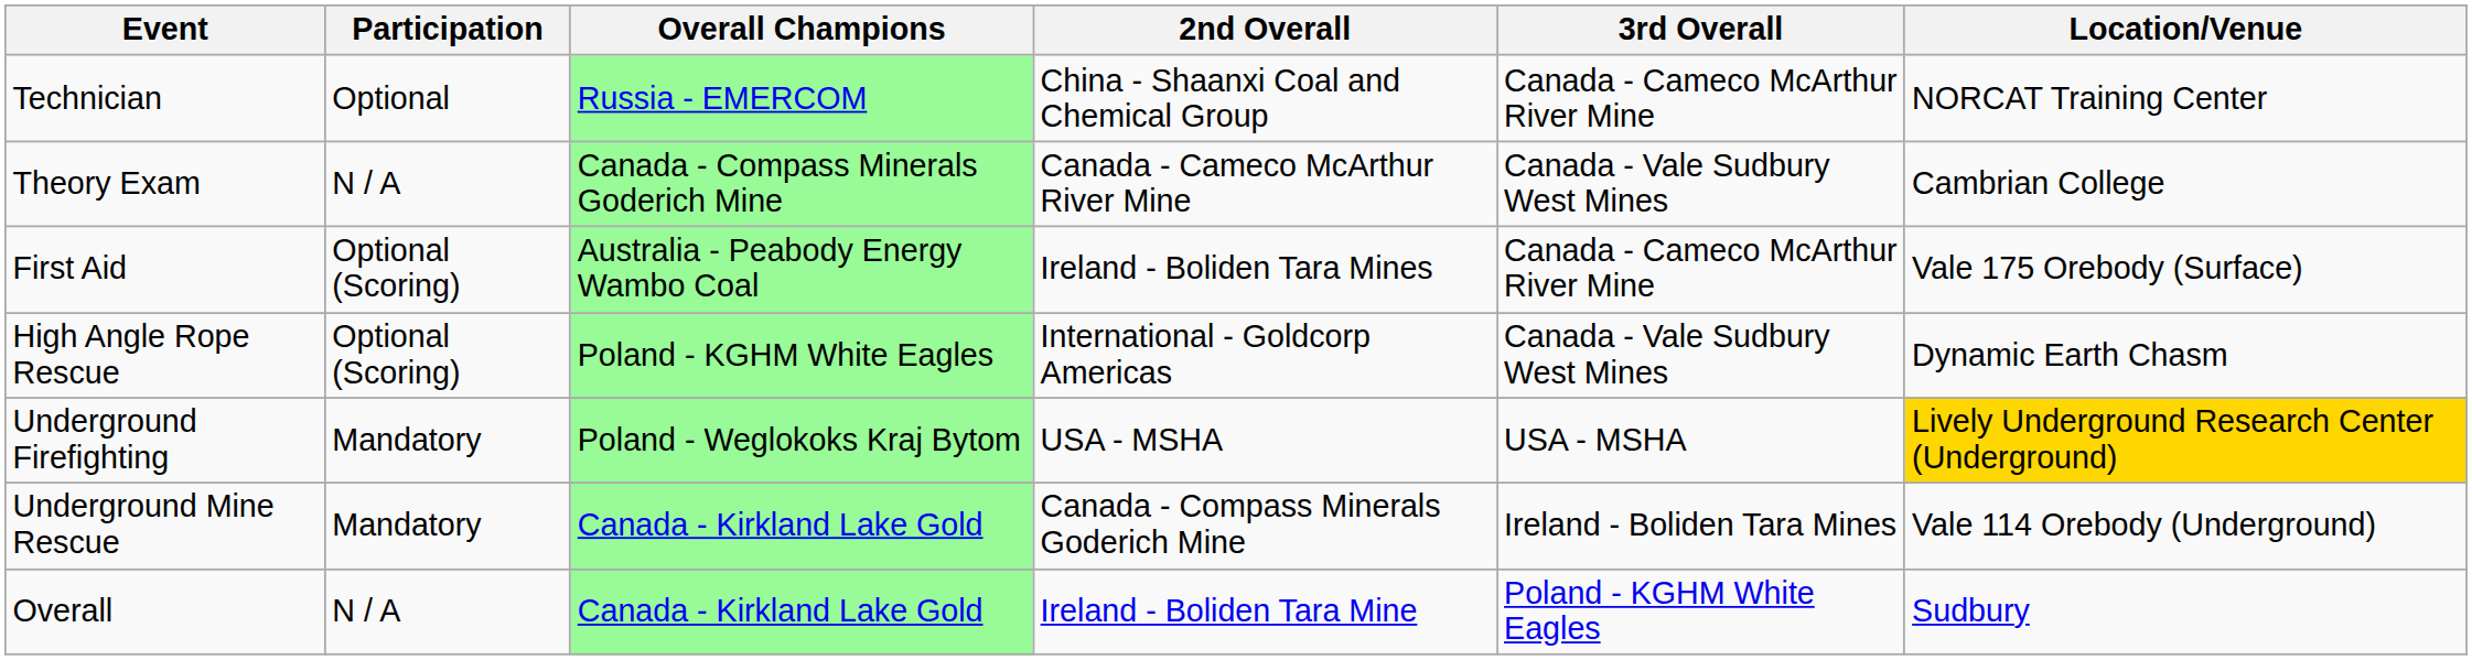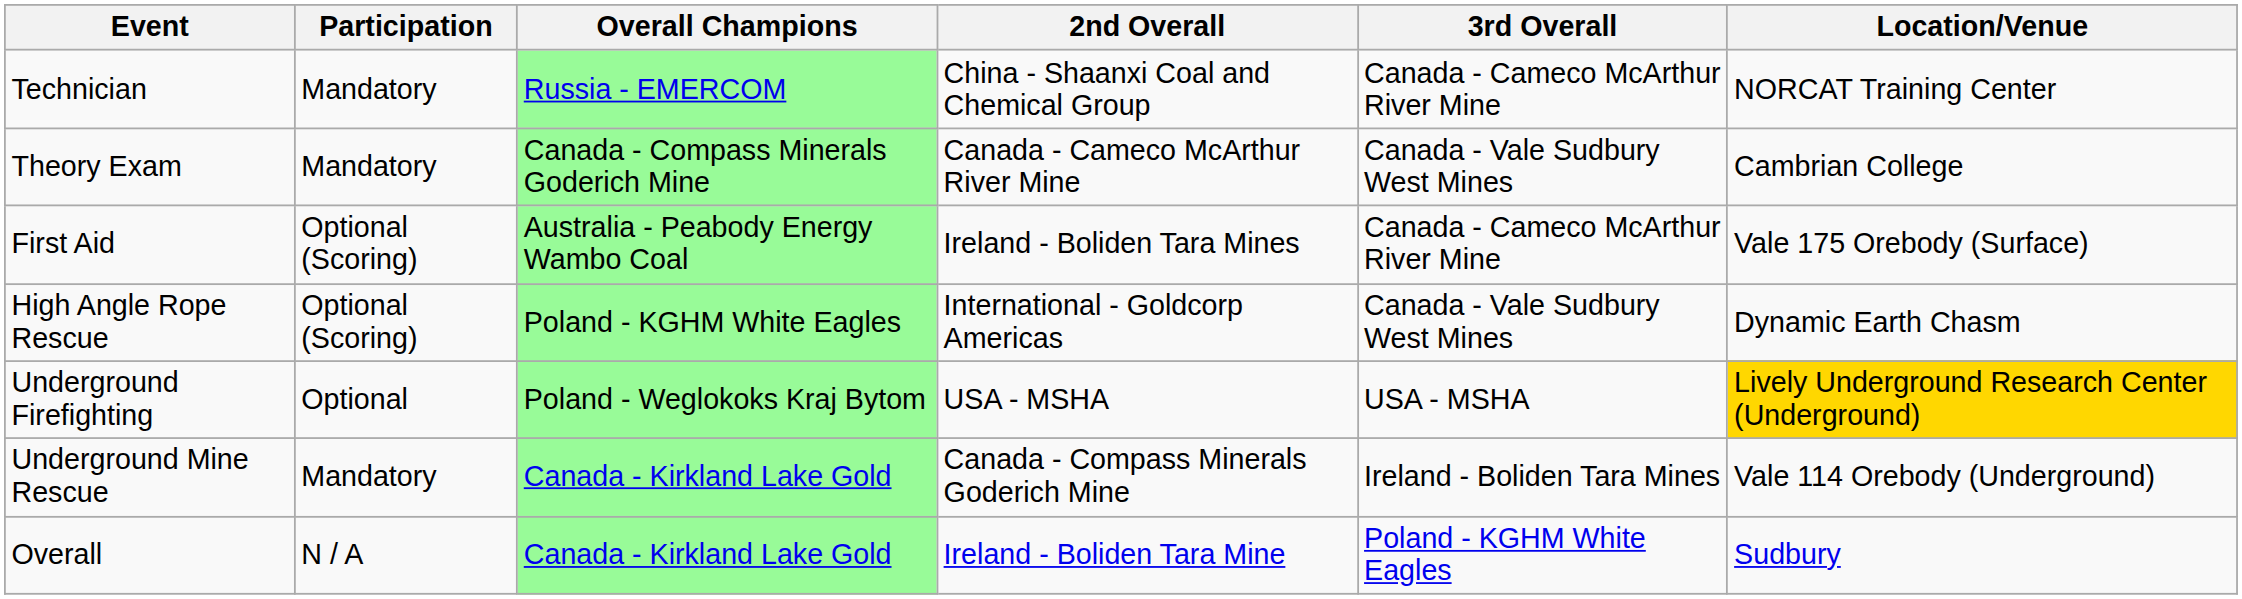 <table class="wikitable sortable">
 <tr>
 <th>Event</th>
 <th>Participation</th>
 <th>Overall Champions</th>
 <th>2nd Overall</th>
 <th>3rd Overall</th>
 <th>Location/Venue</th>
 </tr>
 <tr>
 <td>Technician</td>
-<td>Optional</td>
+<td>Mandatory</td>
 <td style="background:#98FB98"><a href='#'> Russia - EMERCOM</a></td>
 <td>China - Shaanxi Coal and Chemical Group</td>
 <td>Canada - Cameco McArthur River Mine</td>
 <td>NORCAT Training Center</td>
 </tr>
 <tr>
 <td>Theory Exam</td>
-<td>N / A</td>
+<td>Mandatory</td>
 <td style="background:#98FB98">Canada - Compass Minerals Goderich Mine</td>
 <td>Canada - Cameco McArthur River Mine</td>
 <td>Canada - Vale Sudbury West Mines</td>
 <td>Cambrian College</td>
 </tr>
 <tr>
 <td>First Aid</td>
 <td>Optional (Scoring)</td>
 <td style="background:#98FB98">Australia - Peabody Energy Wambo Coal</td>
 <td>Ireland - Boliden Tara Mines</td>
 <td>Canada - Cameco McArthur River Mine</td>
 <td>Vale 175 Orebody (Surface)</td>
 </tr>
 <tr>
 <td>High Angle Rope Rescue</td>
 <td>Optional (Scoring)</td>
 <td style="background:#98FB98">Poland - KGHM White Eagles</td>
 <td>International - Goldcorp Americas</td>
 <td>Canada - Vale Sudbury West Mines</td>
 <td>Dynamic Earth Chasm</td>
 </tr>
 <tr>
 <td>Underground Firefighting</td>
-<td>Mandatory</td>
+<td>Optional</td>
 <td style="background:#98FB98">Poland - Weglokoks Kraj Bytom</td>
 <td>USA - MSHA</td>
 <td>USA - MSHA</td>
 <td style="background: gold;">Lively Underground Research Center (Underground)</td>
 </tr>
 <tr>
 <td>Underground Mine Rescue</td>
 <td>Mandatory</td>
 <td style="background:#98FB98"><a href='#'> Canada - Kirkland Lake Gold</a></td>
 <td>Canada - Compass Minerals Goderich Mine</td>
 <td>Ireland - Boliden Tara Mines</td>
 <td>Vale 114 Orebody (Underground)</td>
 </tr>
 <tr>
 <td>Overall</td>
 <td>N / A</td>
 <td style="background:#98FB98"><a href='#'> Canada - Kirkland Lake Gold</a></td>
 <td><a href='#'>Ireland - Boliden Tara Mine</a></td>
 <td><a href='#'>Poland - KGHM White Eagles</a></td>
 <td><a href='#'>Sudbury</a></td>
 </tr>
 </table>
